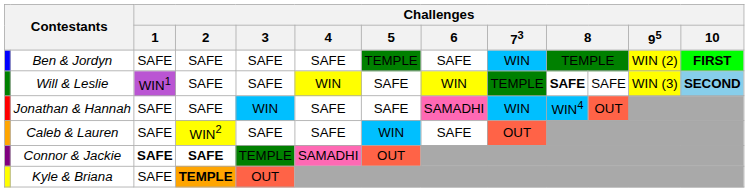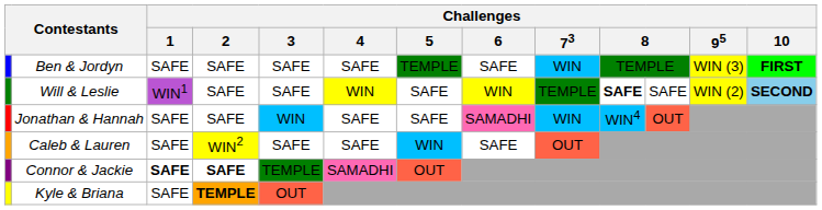 <table class="wikitable" style="text-align:center; background:white">
 <tr>
 <th colspan=2 rowspan=2>Contestants</th>
 <th colspan=13>Challenges</th>
 </tr>
 <tr>
 <th>1</th>
 <th>2</th>
 <th>3</th>
 <th>4</th>
 <th>5</th>
 <th>6</th>
 <th>7<sup>3</sup></th>
 <th colspan="2">8</th>
 <th>9<sup>5</sup></th>
 <th>10</th>
 </tr>
 <tr>
 <td style="background:blue;"></td>
 <td><em>Ben & Jordyn</em></td>
 <td>SAFE</td>
 <td>SAFE</td>
 <td>SAFE</td>
 <td>SAFE</td>
 <td style="background:green;"><span>TEMPLE</span></td>
 <td>SAFE</td>
 <td style="background:deepskyblue;">WIN</td>
 <td colspan="2" style="background:green;"><span>TEMPLE</span></td>
-<td style="background:yellow;">WIN (2)</td>
+<td style="background:yellow;">WIN (3)</td>
 <td style="background:lime;"><strong>FIRST</strong></td>
 </tr>
 <tr>
 <td style="background:green;"></td>
 <td><em>Will & Leslie</em></td>
 <td style="background:mediumorchid;"><span>WIN</span><sup>1</sup></td>
 <td>SAFE</td>
 <td>SAFE</td>
 <td style="background:yellow;">WIN</td>
 <td>SAFE</td>
 <td style="background:yellow;">WIN</td>
 <td style="background:green;"><span>TEMPLE</span></td>
 <td><strong>SAFE</strong></td>
 <td>SAFE</td>
-<td style="background:yellow;">WIN (3)</td>
+<td style="background:yellow;">WIN (2)</td>
 <td style="background:skyblue;"><strong>SECOND</strong></td>
 </tr>
 <tr>
 <td style="background:red;"></td>
 <td><em>Jonathan & Hannah</em></td>
 <td>SAFE</td>
 <td>SAFE</td>
 <td style="background:deepskyblue;">WIN</td>
 <td>SAFE</td>
 <td>SAFE</td>
 <td style="background:hotpink;">SAMADHI</td>
 <td style="background:deepskyblue;">WIN</td>
 <td style="background:deepskyblue;">WIN<sup>4</sup></td>
 <td style="background:tomato;">OUT</td>
 <td style="background:darkgrey;" colspan="2"></td>
 </tr>
 <tr>
 <td style="background:orange;"></td>
 <td><em>Caleb & Lauren</em></td>
 <td>SAFE</td>
 <td style="background:yellow;">WIN<sup>2</sup></td>
 <td>SAFE</td>
 <td>SAFE</td>
 <td style="background:deepskyblue;">WIN</td>
 <td>SAFE</td>
 <td style="background:tomato;">OUT</td>
 <td style="background:darkgrey;" colspan="4"></td>
 </tr>
 <tr>
 <td style="background:purple;"></td>
 <td><em>Connor & Jackie</em></td>
 <td><strong>SAFE</strong></td>
 <td><strong>SAFE</strong></td>
 <td style="background:green;"><span>TEMPLE</span></td>
 <td style="background:hotpink;">SAMADHI</td>
 <td style="background:tomato;">OUT</td>
 <td style="background:darkgrey;" colspan="6"></td>
 </tr>
 <tr>
 <td style="background:yellow;"></td>
 <td><em>Kyle & Briana</em></td>
 <td>SAFE</td>
 <td style="background:orange;"><strong>TEMPLE</strong></td>
 <td style="background:tomato;">OUT</td>
 <td style="background:darkgrey;" colspan="8"></td>
 </tr>
 </table>
